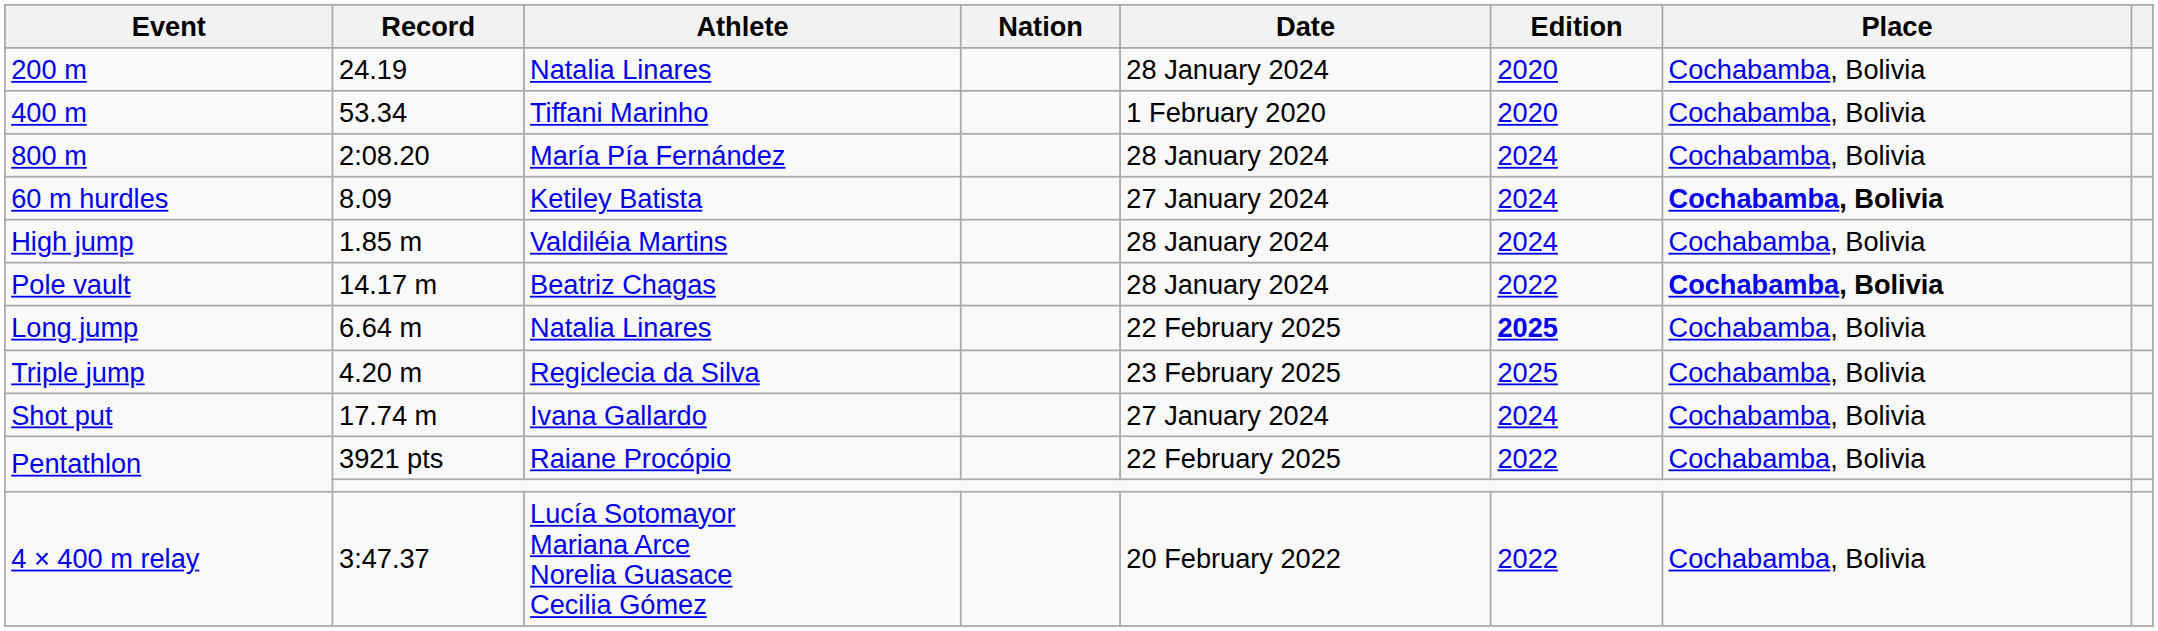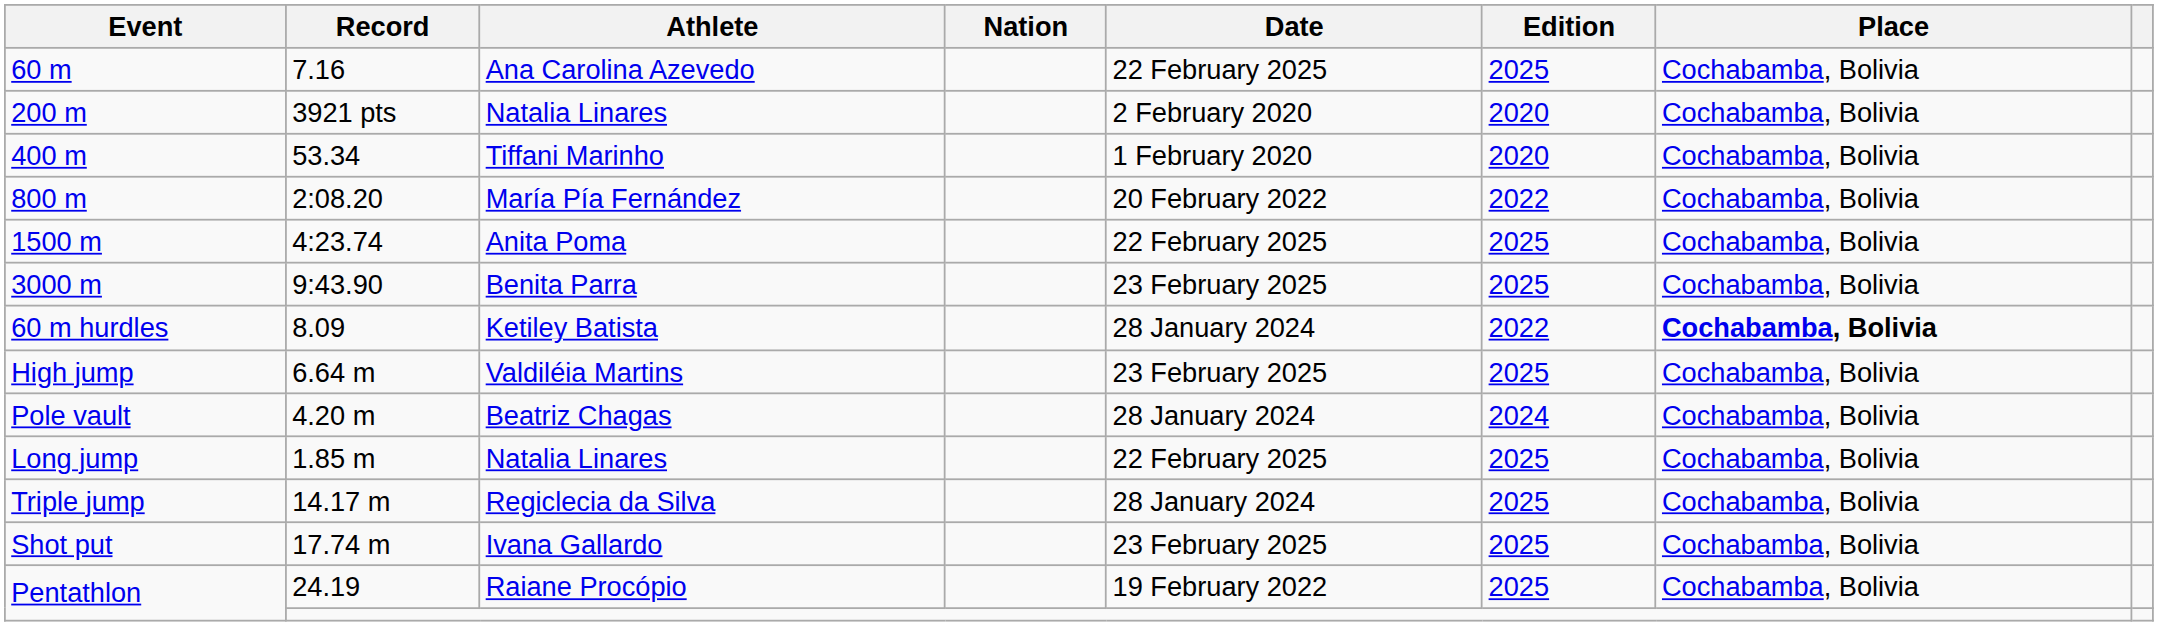 <table class="wikitable" style="font-size:95%; width: 95%">
 <tr>
 <th>Event</th>
 <th>Record</th>
 <th>Athlete</th>
 <th>Nation</th>
 <th>Date</th>
 <th>Edition</th>
 <th>Place</th>
 <th></th>
 </tr>
 <tr>
+<td><a href='#'>60 m</a></td>
+<td>7.16 </td>
+<td><a href='#'>Ana Carolina Azevedo</a></td>
+<td></td>
+<td>22 February 2025</td>
+<td><a href='#'>2025</a></td>
+<td><a href='#'>Cochabamba</a>, Bolivia</td>
+<td></td>
+</tr>
+<tr>
 <td><a href='#'>200 m</a></td>
-<td>24.19 </td>
+<td>3921 pts </td>
 <td><a href='#'>Natalia Linares</a></td>
 <td></td>
-<td>28 January 2024</td>
+<td>2 February 2020</td>
 <td><a href='#'>2020</a></td>
 <td><a href='#'>Cochabamba</a>, Bolivia</td>
 <td></td>
 </tr>
 <tr>
 <td><a href='#'>400 m</a></td>
 <td>53.34 </td>
 <td><a href='#'>Tiffani Marinho</a></td>
 <td></td>
 <td>1 February 2020</td>
 <td><a href='#'>2020</a></td>
 <td><a href='#'>Cochabamba</a>, Bolivia</td>
 <td></td>
 </tr>
 <tr>
 <td><a href='#'>800 m</a></td>
 <td>2:08.20  </td>
 <td><a href='#'>María Pía Fernández</a></td>
 <td></td>
-<td>28 January 2024</td>
-<td><a href='#'>2024</a></td>
+<td>20 February 2022</td>
+<td><a href='#'>2022</a></td>
+<td><a href='#'>Cochabamba</a>, Bolivia</td>
+<td></td>
+</tr>
+<tr>
+<td><a href='#'>1500 m</a></td>
+<td>4:23.74  </td>
+<td><a href='#'>Anita Poma</a></td>
+<td></td>
+<td>22 February 2025</td>
+<td><a href='#'>2025</a></td>
+<td><a href='#'>Cochabamba</a>, Bolivia</td>
+<td></td>
+</tr>
+<tr>
+<td><a href='#'>3000 m</a></td>
+<td>9:43.90 </td>
+<td><a href='#'>Benita Parra</a></td>
+<td></td>
+<td>23 February 2025</td>
+<td><a href='#'>2025</a></td>
 <td><a href='#'>Cochabamba</a>, Bolivia</td>
 <td></td>
 </tr>
 <tr>
 <td><a href='#'>60 m hurdles</a></td>
 <td>8.09 </td>
 <td><a href='#'>Ketiley Batista</a></td>
 <td></td>
-<td>27 January 2024</td>
-<td><a href='#'>2024</a></td>
+<td>28 January 2024</td>
+<td><a href='#'>2022</a></td>
 <td><strong><a href='#'>Cochabamba</a>, Bolivia</strong></td>
 <td></td>
 </tr>
 <tr>
 <td><a href='#'>High jump</a></td>
-<td>1.85 m </td>
+<td>6.64 m  </td>
 <td><a href='#'>Valdiléia Martins</a></td>
+<td></td>
+<td>23 February 2025</td>
+<td><a href='#'>2025</a></td>
+<td><a href='#'>Cochabamba</a>, Bolivia</td>
+<td></td>
+</tr>
+<tr>
+<td><a href='#'>Pole vault</a></td>
+<td>4.20 m </td>
+<td><a href='#'>Beatriz Chagas</a></td>
 <td></td>
 <td>28 January 2024</td>
 <td><a href='#'>2024</a></td>
 <td><a href='#'>Cochabamba</a>, Bolivia</td>
 <td></td>
 </tr>
 <tr>
-<td><a href='#'>Pole vault</a></td>
-<td>14.17 m </td>
-<td><a href='#'>Beatriz Chagas</a></td>
-<td></td>
-<td>28 January 2024</td>
-<td><a href='#'>2022</a></td>
-<td><strong><a href='#'>Cochabamba</a>, Bolivia</strong></td>
-<td></td>
-</tr>
-<tr>
 <td><a href='#'>Long jump</a></td>
-<td>6.64 m  </td>
+<td>1.85 m </td>
 <td><a href='#'>Natalia Linares</a></td>
 <td></td>
 <td>22 February 2025</td>
-<td><strong><a href='#'>2025</a></strong></td>
+<td><a href='#'>2025</a></td>
 <td><a href='#'>Cochabamba</a>, Bolivia</td>
 <td></td>
 </tr>
 <tr>
 <td><a href='#'>Triple jump</a></td>
-<td>4.20 m </td>
+<td>14.17 m </td>
 <td><a href='#'>Regiclecia da Silva</a></td>
 <td></td>
-<td>23 February 2025</td>
+<td>28 January 2024</td>
 <td><a href='#'>2025</a></td>
 <td><a href='#'>Cochabamba</a>, Bolivia</td>
 <td></td>
 </tr>
 <tr>
 <td><a href='#'>Shot put</a></td>
 <td>17.74 m </td>
 <td><a href='#'>Ivana Gallardo</a></td>
 <td></td>
-<td>27 January 2024</td>
-<td><a href='#'>2024</a></td>
+<td>23 February 2025</td>
+<td><a href='#'>2025</a></td>
 <td><a href='#'>Cochabamba</a>, Bolivia</td>
 <td></td>
 </tr>
 <tr>
 <td rowspan=2><a href='#'>Pentathlon</a></td>
-<td>3921 pts </td>
+<td>24.19 </td>
 <td><a href='#'>Raiane Procópio</a></td>
 <td></td>
-<td>22 February 2025</td>
-<td><a href='#'>2022</a></td>
+<td>19 February 2022</td>
+<td><a href='#'>2025</a></td>
 <td><a href='#'>Cochabamba</a>, Bolivia</td>
 <td></td>
 </tr>
 <tr>
 <td colspan=6></td>
 <td></td>
 </tr>
-<tr>
-<td><a href='#'>4 × 400 m relay</a></td>
-<td>3:47.37  </td>
-<td><a href='#'>Lucía Sotomayor</a><br><a href='#'>Mariana Arce</a><br><a href='#'>Norelia Guasace</a><br><a href='#'>Cecilia Gómez</a></td>
-<td></td>
-<td>20 February 2022</td>
-<td><a href='#'>2022</a></td>
-<td><a href='#'>Cochabamba</a>, Bolivia</td>
-<td></td>
-</tr>
 </table>
